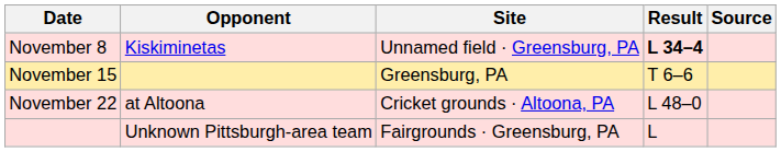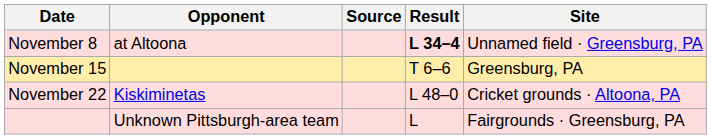 <table class="wikitable">
 <tr>
 <th>Date</th>
 <th>Opponent</th>
+<th>Source</th>
+<th>Result</th>
 <th>Site</th>
-<th>Result</th>
-<th>Source</th>
 </tr>
 <tr style="background: #ffdddd;">
 <td>November 8</td>
-<td><a href='#'>Kiskiminetas</a></td>
+<td>at Altoona</td>
+<td></td>
+<td><strong>L 34–4</strong></td>
 <td>Unnamed field · <a href='#'>Greensburg, PA</a></td>
-<td><strong>L 34–4</strong></td>
-<td></td>
 </tr>
 <tr style="background: #ffeeaa;">
 <td>November 15</td>
 <td></td>
+<td></td>
+<td>T 6–6</td>
 <td>Greensburg, PA</td>
-<td>T 6–6</td>
-<td></td>
 </tr>
 <tr style="background: #ffdddd;">
 <td>November 22</td>
-<td>at Altoona</td>
+<td><a href='#'>Kiskiminetas</a></td>
+<td></td>
+<td>L 48–0</td>
 <td>Cricket grounds · <a href='#'>Altoona, PA</a></td>
-<td>L 48–0</td>
-<td></td>
 </tr>
 <tr style="background: #ffdddd;">
 <td></td>
 <td>Unknown Pittsburgh-area team</td>
+<td></td>
+<td>L</td>
 <td>Fairgrounds · Greensburg, PA</td>
-<td>L</td>
-<td></td>
 </tr>
 </table>
